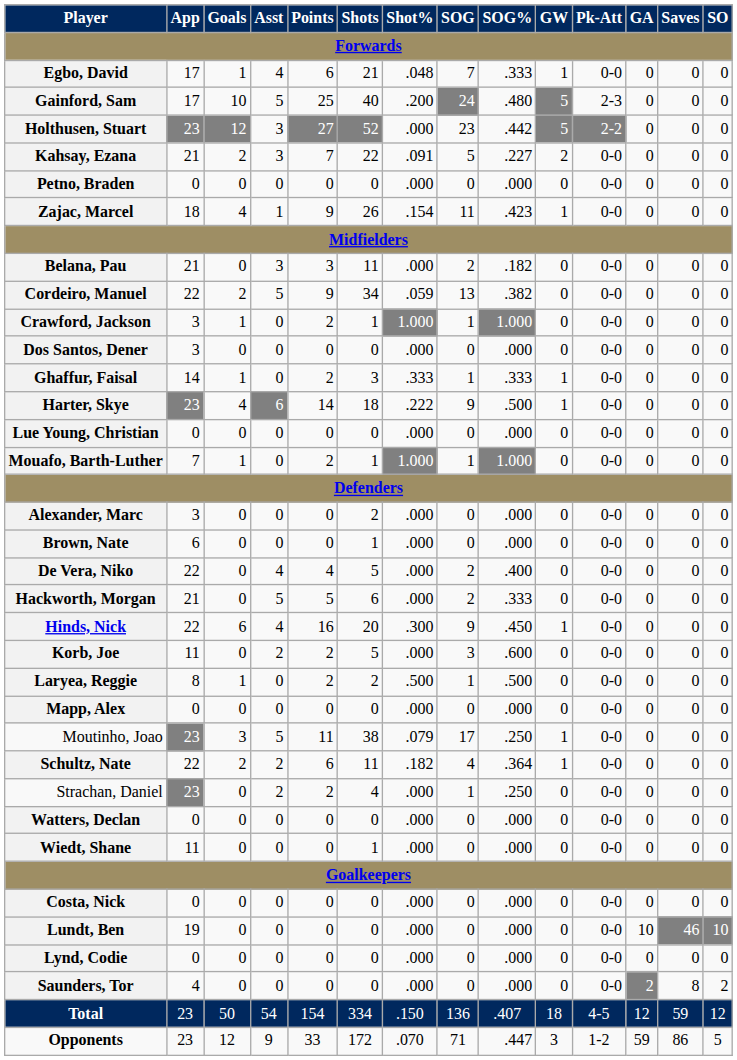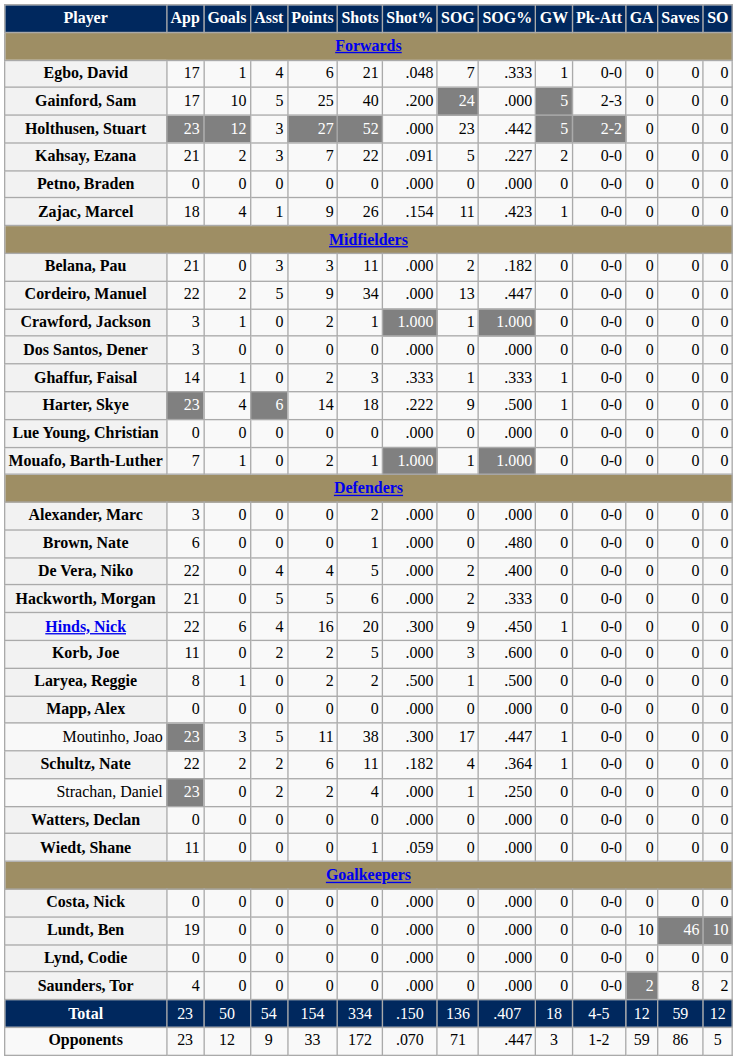 <table class="wikitable sortable" border="1" style="font-size:75%;">
 <tr>
 <th scope="col" style="background:#00285e; color:#ffffff;">Player</th>
 <th scope="col" style="background:#00285e; color:#ffffff;">App</th>
 <th scope="col" style="background:#00285e; color:#ffffff;">Goals</th>
 <th scope="col" style="background:#00285e; color:#ffffff;">Asst</th>
 <th scope="col" style="background:#00285e; color:#ffffff;">Points</th>
 <th scope="col" style="background:#00285e; color:#ffffff;">Shots</th>
 <th scope="col" style="background:#00285e; color:#ffffff;">Shot%</th>
 <th scope="col" style="background:#00285e; color:#ffffff;">SOG</th>
 <th scope="col" style="background:#00285e; color:#ffffff;">SOG%</th>
 <th scope="col" style="background:#00285e; color:#ffffff;">GW</th>
 <th scope="col" style="background:#00285e; color:#ffffff;">Pk-Att</th>
 <th scope="col" style="background:#00285e; color:#ffffff;">GA</th>
 <th scope="col" style="background:#00285e; color:#ffffff;">Saves</th>
 <th scope="col" style="background:#00285e; color:#ffffff;">SO</th>
 </tr>
 <tr>
 <th colspan="14" style="background:#9e8e64; color:#00285e;"><a href='#'><span>Forwards</span></a></th>
 </tr>
 <tr>
 <th style=white-space:nowrap>Egbo, David</th>
 <td align="right">17</td>
 <td align="right">1</td>
 <td align="right">4</td>
 <td align="right">6</td>
 <td align="right">21</td>
 <td align="right">.048</td>
 <td align="right">7</td>
 <td align="right">.333</td>
 <td align="right">1</td>
 <td align="right">0-0</td>
 <td align="right">0</td>
 <td align="right">0</td>
 <td align="right">0</td>
 </tr>
 <tr>
 <th style=white-space:nowrap>Gainford, Sam</th>
 <td align="right">17</td>
 <td align="right">10</td>
 <td align="right">5</td>
 <td align="right">25</td>
 <td align="right">40</td>
 <td align="right">.200</td>
 <td style="background:#808080; color:#ffffff;" align="right">24</td>
-<td align="right">.480</td>
+<td align="right">.000</td>
 <td style="background:#808080; color:#ffffff;" align="right">5</td>
 <td align="right">2-3</td>
 <td align="right">0</td>
 <td align="right">0</td>
 <td align="right">0</td>
 </tr>
 <tr>
 <th style=white-space:nowrap>Holthusen, Stuart</th>
 <td style="background:#808080; color:#ffffff;" align="right">23</td>
 <td style="background:#808080; color:#ffffff;" align="right">12</td>
 <td align="right">3</td>
 <td style="background:#808080; color:#ffffff;" align="right">27</td>
 <td style="background:#808080; color:#ffffff;" align="right">52</td>
 <td align="right">.000</td>
 <td align="right">23</td>
 <td align="right">.442</td>
 <td style="background:#808080; color:#ffffff;" align="right">5</td>
 <td style="background:#808080; color:#ffffff;" align="right">2-2</td>
 <td align="right">0</td>
 <td align="right">0</td>
 <td align="right">0</td>
 </tr>
 <tr>
 <th style=white-space:nowrap>Kahsay, Ezana</th>
 <td align="right">21</td>
 <td align="right">2</td>
 <td align="right">3</td>
 <td align="right">7</td>
 <td align="right">22</td>
 <td align="right">.091</td>
 <td align="right">5</td>
 <td align="right">.227</td>
 <td align="right">2</td>
 <td align="right">0-0</td>
 <td align="right">0</td>
 <td align="right">0</td>
 <td align="right">0</td>
 </tr>
 <tr>
 <th style=white-space:nowrap>Petno, Braden</th>
 <td align="right">0</td>
 <td align="right">0</td>
 <td align="right">0</td>
 <td align="right">0</td>
 <td align="right">0</td>
 <td align="right">.000</td>
 <td align="right">0</td>
 <td align="right">.000</td>
 <td align="right">0</td>
 <td align="right">0-0</td>
 <td align="right">0</td>
 <td align="right">0</td>
 <td align="right">0</td>
 </tr>
 <tr>
 <th style=white-space:nowrap>Zajac, Marcel</th>
 <td align="right">18</td>
 <td align="right">4</td>
 <td align="right">1</td>
 <td align="right">9</td>
 <td align="right">26</td>
 <td align="right">.154</td>
 <td align="right">11</td>
 <td align="right">.423</td>
 <td align="right">1</td>
 <td align="right">0-0</td>
 <td align="right">0</td>
 <td align="right">0</td>
 <td align="right">0</td>
 </tr>
 <tr>
 <th colspan="14" style="background:#9e8e64; color:#00285e;"><a href='#'><span>Midfielders</span></a></th>
 </tr>
 <tr>
 <th style=white-space:nowrap>Belana, Pau</th>
 <td align="right">21</td>
 <td align="right">0</td>
 <td align="right">3</td>
 <td align="right">3</td>
 <td align="right">11</td>
 <td align="right">.000</td>
 <td align="right">2</td>
 <td align="right">.182</td>
 <td align="right">0</td>
 <td align="right">0-0</td>
 <td align="right">0</td>
 <td align="right">0</td>
 <td align="right">0</td>
 </tr>
 <tr>
 <th style=white-space:nowrap>Cordeiro, Manuel</th>
 <td align="right">22</td>
 <td align="right">2</td>
 <td align="right">5</td>
 <td align="right">9</td>
 <td align="right">34</td>
-<td align="right">.059</td>
+<td align="right">.000</td>
 <td align="right">13</td>
-<td align="right">.382</td>
+<td align="right">.447</td>
 <td align="right">0</td>
 <td align="right">0-0</td>
 <td align="right">0</td>
 <td align="right">0</td>
 <td align="right">0</td>
 </tr>
 <tr>
 <th style=white-space:nowrap>Crawford, Jackson</th>
 <td align="right">3</td>
 <td align="right">1</td>
 <td align="right">0</td>
 <td align="right">2</td>
 <td align="right">1</td>
 <td style="background:#808080; color:#ffffff;" align="right">1.000</td>
 <td align="right">1</td>
 <td style="background:#808080; color:#ffffff;" align="right">1.000</td>
 <td align="right">0</td>
 <td align="right">0-0</td>
 <td align="right">0</td>
 <td align="right">0</td>
 <td align="right">0</td>
 </tr>
 <tr>
 <th style=white-space:nowrap>Dos Santos, Dener</th>
 <td align="right">3</td>
 <td align="right">0</td>
 <td align="right">0</td>
 <td align="right">0</td>
 <td align="right">0</td>
 <td align="right">.000</td>
 <td align="right">0</td>
 <td align="right">.000</td>
 <td align="right">0</td>
 <td align="right">0-0</td>
 <td align="right">0</td>
 <td align="right">0</td>
 <td align="right">0</td>
 </tr>
 <tr>
 <th style=white-space:nowrap>Ghaffur, Faisal</th>
 <td align="right">14</td>
 <td align="right">1</td>
 <td align="right">0</td>
 <td align="right">2</td>
 <td align="right">3</td>
 <td align="right">.333</td>
 <td align="right">1</td>
 <td align="right">.333</td>
 <td align="right">1</td>
 <td align="right">0-0</td>
 <td align="right">0</td>
 <td align="right">0</td>
 <td align="right">0</td>
 </tr>
 <tr>
 <th style=white-space:nowrap>Harter, Skye</th>
 <td style="background:#808080; color:#ffffff;" align="right">23</td>
 <td align="right">4</td>
 <td style="background:#808080; color:#ffffff;" align="right">6</td>
 <td align="right">14</td>
 <td align="right">18</td>
 <td align="right">.222</td>
 <td align="right">9</td>
 <td align="right">.500</td>
 <td align="right">1</td>
 <td align="right">0-0</td>
 <td align="right">0</td>
 <td align="right">0</td>
 <td align="right">0</td>
 </tr>
 <tr>
 <th style=white-space:nowrap>Lue Young, Christian</th>
 <td align="right">0</td>
 <td align="right">0</td>
 <td align="right">0</td>
 <td align="right">0</td>
 <td align="right">0</td>
 <td align="right">.000</td>
 <td align="right">0</td>
 <td align="right">.000</td>
 <td align="right">0</td>
 <td align="right">0-0</td>
 <td align="right">0</td>
 <td align="right">0</td>
 <td align="right">0</td>
 </tr>
 <tr>
 <th style=white-space:nowrap>Mouafo, Barth-Luther</th>
 <td align="right">7</td>
 <td align="right">1</td>
 <td align="right">0</td>
 <td align="right">2</td>
 <td align="right">1</td>
 <td style="background:#808080; color:#ffffff;" align="right">1.000</td>
 <td align="right">1</td>
 <td style="background:#808080; color:#ffffff;" align="right">1.000</td>
 <td align="right">0</td>
 <td align="right">0-0</td>
 <td align="right">0</td>
 <td align="right">0</td>
 <td align="right">0</td>
 </tr>
 <tr>
 <th colspan="14" style="background:#9e8e64; color:#00285e;"><a href='#'><span>Defenders</span></a></th>
 </tr>
 <tr>
 <th style=white-space:nowrap>Alexander, Marc</th>
 <td align="right">3</td>
 <td align="right">0</td>
 <td align="right">0</td>
 <td align="right">0</td>
 <td align="right">2</td>
 <td align="right">.000</td>
 <td align="right">0</td>
 <td align="right">.000</td>
 <td align="right">0</td>
 <td align="right">0-0</td>
 <td align="right">0</td>
 <td align="right">0</td>
 <td align="right">0</td>
 </tr>
 <tr>
 <th style=white-space:nowrap>Brown, Nate</th>
 <td align="right">6</td>
 <td align="right">0</td>
 <td align="right">0</td>
 <td align="right">0</td>
 <td align="right">1</td>
 <td align="right">.000</td>
 <td align="right">0</td>
-<td align="right">.000</td>
+<td align="right">.480</td>
 <td align="right">0</td>
 <td align="right">0-0</td>
 <td align="right">0</td>
 <td align="right">0</td>
 <td align="right">0</td>
 </tr>
 <tr>
 <th style=white-space:nowrap>De Vera, Niko</th>
 <td align="right">22</td>
 <td align="right">0</td>
 <td align="right">4</td>
 <td align="right">4</td>
 <td align="right">5</td>
 <td align="right">.000</td>
 <td align="right">2</td>
 <td align="right">.400</td>
 <td align="right">0</td>
 <td align="right">0-0</td>
 <td align="right">0</td>
 <td align="right">0</td>
 <td align="right">0</td>
 </tr>
 <tr>
 <th style=white-space:nowrap>Hackworth, Morgan</th>
 <td align="right">21</td>
 <td align="right">0</td>
 <td align="right">5</td>
 <td align="right">5</td>
 <td align="right">6</td>
 <td align="right">.000</td>
 <td align="right">2</td>
 <td align="right">.333</td>
 <td align="right">0</td>
 <td align="right">0-0</td>
 <td align="right">0</td>
 <td align="right">0</td>
 <td align="right">0</td>
 </tr>
 <tr>
 <th style=white-space:nowrap><a href='#'>Hinds, Nick</a></th>
 <td align="right">22</td>
 <td align="right">6</td>
 <td align="right">4</td>
 <td align="right">16</td>
 <td align="right">20</td>
 <td align="right">.300</td>
 <td align="right">9</td>
 <td align="right">.450</td>
 <td align="right">1</td>
 <td align="right">0-0</td>
 <td align="right">0</td>
 <td align="right">0</td>
 <td align="right">0</td>
 </tr>
 <tr>
 <th style=white-space:nowrap>Korb, Joe</th>
 <td align="right">11</td>
 <td align="right">0</td>
 <td align="right">2</td>
 <td align="right">2</td>
 <td align="right">5</td>
 <td align="right">.000</td>
 <td align="right">3</td>
 <td align="right">.600</td>
 <td align="right">0</td>
 <td align="right">0-0</td>
 <td align="right">0</td>
 <td align="right">0</td>
 <td align="right">0</td>
 </tr>
 <tr>
 <th style=white-space:nowrap>Laryea, Reggie</th>
 <td align="right">8</td>
 <td align="right">1</td>
 <td align="right">0</td>
 <td align="right">2</td>
 <td align="right">2</td>
 <td align="right">.500</td>
 <td align="right">1</td>
 <td align="right">.500</td>
 <td align="right">0</td>
 <td align="right">0-0</td>
 <td align="right">0</td>
 <td align="right">0</td>
 <td align="right">0</td>
 </tr>
 <tr>
 <th style=white-space:nowrap>Mapp, Alex</th>
 <td align="right">0</td>
 <td align="right">0</td>
 <td align="right">0</td>
 <td align="right">0</td>
 <td align="right">0</td>
 <td align="right">.000</td>
 <td align="right">0</td>
 <td align="right">.000</td>
 <td align="right">0</td>
 <td align="right">0-0</td>
 <td align="right">0</td>
 <td align="right">0</td>
 <td align="right">0</td>
 </tr>
 <tr>
 <td align="right">Moutinho, Joao</td>
 <td style="background:#808080; color:#ffffff;" align="right">23</td>
 <td align="right">3</td>
 <td align="right">5</td>
 <td align="right">11</td>
 <td align="right">38</td>
-<td align="right">.079</td>
+<td align="right">.300</td>
 <td align="right">17</td>
-<td align="right">.250</td>
+<td align="right">.447</td>
 <td align="right">1</td>
 <td align="right">0-0</td>
 <td align="right">0</td>
 <td align="right">0</td>
 <td align="right">0</td>
 </tr>
 <tr>
 <th style=white-space:nowrap>Schultz, Nate</th>
 <td align="right">22</td>
 <td align="right">2</td>
 <td align="right">2</td>
 <td align="right">6</td>
 <td align="right">11</td>
 <td align="right">.182</td>
 <td align="right">4</td>
 <td align="right">.364</td>
 <td align="right">1</td>
 <td align="right">0-0</td>
 <td align="right">0</td>
 <td align="right">0</td>
 <td align="right">0</td>
 </tr>
 <tr>
 <td align="right">Strachan, Daniel</td>
 <td style="background:#808080; color:#ffffff;" align="right">23</td>
 <td align="right">0</td>
 <td align="right">2</td>
 <td align="right">2</td>
 <td align="right">4</td>
 <td align="right">.000</td>
 <td align="right">1</td>
 <td align="right">.250</td>
 <td align="right">0</td>
 <td align="right">0-0</td>
 <td align="right">0</td>
 <td align="right">0</td>
 <td align="right">0</td>
 </tr>
 <tr>
 <th style=white-space:nowrap>Watters, Declan</th>
 <td align="right">0</td>
 <td align="right">0</td>
 <td align="right">0</td>
 <td align="right">0</td>
 <td align="right">0</td>
 <td align="right">.000</td>
 <td align="right">0</td>
 <td align="right">.000</td>
 <td align="right">0</td>
 <td align="right">0-0</td>
 <td align="right">0</td>
 <td align="right">0</td>
 <td align="right">0</td>
 </tr>
 <tr>
 <th style=white-space:nowrap>Wiedt, Shane</th>
 <td align="right">11</td>
 <td align="right">0</td>
 <td align="right">0</td>
 <td align="right">0</td>
 <td align="right">1</td>
-<td align="right">.000</td>
+<td align="right">.059</td>
 <td align="right">0</td>
 <td align="right">.000</td>
 <td align="right">0</td>
 <td align="right">0-0</td>
 <td align="right">0</td>
 <td align="right">0</td>
 <td align="right">0</td>
 </tr>
 <tr>
 <th colspan="14" style="background:#9e8e64; color:#00285e;"><a href='#'><span>Goalkeepers</span></a></th>
 </tr>
 <tr>
 <th style=white-space:nowrap>Costa, Nick</th>
 <td align="right">0</td>
 <td align="right">0</td>
 <td align="right">0</td>
 <td align="right">0</td>
 <td align="right">0</td>
 <td align="right">.000</td>
 <td align="right">0</td>
 <td align="right">.000</td>
 <td align="right">0</td>
 <td align="right">0-0</td>
 <td align="right">0</td>
 <td align="right">0</td>
 <td align="right">0</td>
 </tr>
 <tr>
 <th style=white-space:nowrap>Lundt, Ben</th>
 <td align="right">19</td>
 <td align="right">0</td>
 <td align="right">0</td>
 <td align="right">0</td>
 <td align="right">0</td>
 <td align="right">.000</td>
 <td align="right">0</td>
 <td align="right">.000</td>
 <td align="right">0</td>
 <td align="right">0-0</td>
 <td align="right">10</td>
 <td style="background:#808080; color:#ffffff;" align="right">46</td>
 <td style="background:#808080; color:#ffffff;" align="right">10</td>
 </tr>
 <tr>
 <th style=white-space:nowrap>Lynd, Codie</th>
 <td align="right">0</td>
 <td align="right">0</td>
 <td align="right">0</td>
 <td align="right">0</td>
 <td align="right">0</td>
 <td align="right">.000</td>
 <td align="right">0</td>
 <td align="right">.000</td>
 <td align="right">0</td>
 <td align="right">0-0</td>
 <td align="right">0</td>
 <td align="right">0</td>
 <td align="right">0</td>
 </tr>
 <tr>
 <th style=white-space:nowrap>Saunders, Tor</th>
 <td align="right">4</td>
 <td align="right">0</td>
 <td align="right">0</td>
 <td align="right">0</td>
 <td align="right">0</td>
 <td align="right">.000</td>
 <td align="right">0</td>
 <td align="right">.000</td>
 <td align="right">0</td>
 <td align="right">0-0</td>
 <td style="background:#808080; color:#ffffff;" align="right">2</td>
 <td align="right">8</td>
 <td align="right">2</td>
 </tr>
 <tr class="sortbottom">
 <td align="center" style="background:#00285e; color:#ffffff;"><strong>Total</strong></td>
 <td align="center" style="background:#00285e; color:#ffffff;"> 23</td>
 <td align="center" style="background:#00285e; color:#ffffff;"> 50</td>
 <td align="center" style="background:#00285e; color:#ffffff;"> 54</td>
 <td align="center" style="background:#00285e; color:#ffffff;"> 154</td>
 <td align="center" style="background:#00285e; color:#ffffff;"> 334</td>
 <td align="center" style="background:#00285e; color:#ffffff;"> .150</td>
 <td align="center" style="background:#00285e; color:#ffffff;"> 136</td>
 <td align="center" style="background:#00285e; color:#ffffff;"> .407</td>
 <td align="center" style="background:#00285e; color:#ffffff;"> 18</td>
 <td align="center" style="background:#00285e; color:#ffffff;"> 4-5</td>
 <td align="center" style="background:#00285e; color:#ffffff;"> 12</td>
 <td align="center" style="background:#00285e; color:#ffffff;"> 59</td>
 <td align="center" style="background:#00285e; color:#ffffff;"> 12</td>
 </tr>
 <tr class="sortbottom">
 <td align="center"><strong>Opponents</strong></td>
 <td align="center"> 23</td>
 <td align="center"> 12</td>
 <td align="center"> 9</td>
 <td align="center"> 33</td>
 <td align="center"> 172</td>
 <td align="center"> .070</td>
 <td align="center"> 71</td>
 <td align="right">.447</td>
 <td align="center"> 3</td>
 <td align="center"> 1-2</td>
 <td align="center"> 59</td>
 <td align="center"> 86</td>
 <td align="center"> 5</td>
 </tr>
 </table>
